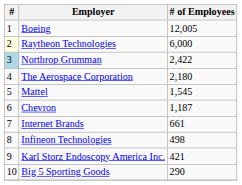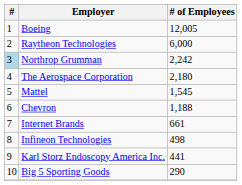 <table class="wikitable">
 <tr>
 <th>#</th>
 <th>Employer</th>
 <th># of Employees</th>
 </tr>
 <tr>
 <td>1</td>
 <td><a href='#'>Boeing</a></td>
 <td>12,005</td>
 </tr>
 <tr>
-<td style="background: lightyellow;">2</td>
+<td>2</td>
 <td><a href='#'>Raytheon Technologies</a></td>
 <td>6,000</td>
 </tr>
 <tr>
 <td style="background: lightblue;">3</td>
 <td><a href='#'>Northrop Grumman</a></td>
-<td>2,422</td>
+<td>2,242</td>
 </tr>
 <tr>
 <td>4</td>
 <td><a href='#'>The Aerospace Corporation</a></td>
 <td>2,180</td>
 </tr>
 <tr>
 <td>5</td>
 <td><a href='#'>Mattel</a></td>
 <td>1,545</td>
 </tr>
 <tr>
 <td>6</td>
 <td><a href='#'>Chevron</a></td>
-<td>1,187</td>
+<td>1,188</td>
 </tr>
 <tr>
 <td>7</td>
 <td><a href='#'>Internet Brands</a></td>
 <td>661</td>
 </tr>
 <tr>
 <td>8</td>
 <td><a href='#'>Infineon Technologies</a></td>
 <td>498</td>
 </tr>
 <tr>
 <td>9</td>
 <td><a href='#'>Karl Storz Endoscopy America Inc.</a></td>
-<td>421</td>
+<td>441</td>
 </tr>
 <tr>
 <td>10</td>
 <td><a href='#'>Big 5 Sporting Goods</a></td>
 <td>290</td>
 </tr>
 <tr>
 </tr>
 </table>
